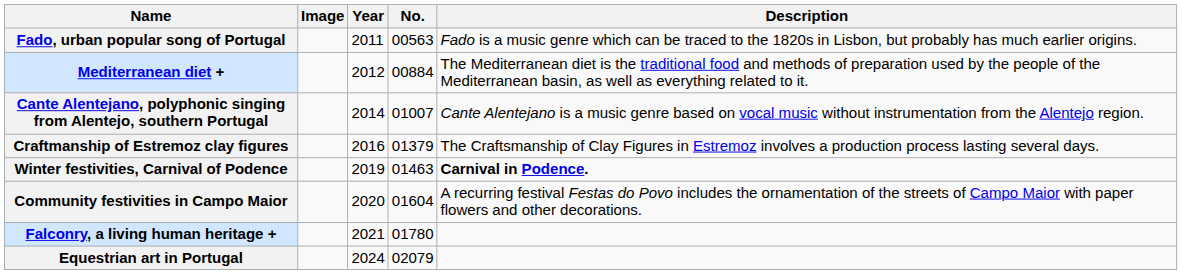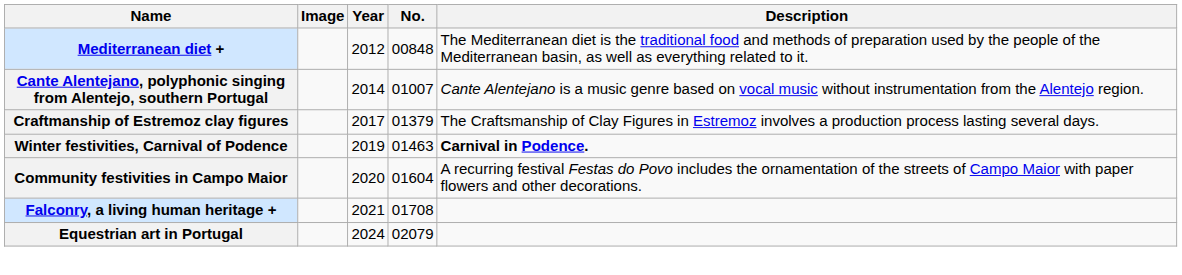 <table class="wikitable sortable plainrowheaders">
 <tr>
 <th style="width:25%">Name</th>
 <th class="unsortable">Image</th>
 <th>Year</th>
 <th>No.</th>
 <th class="unsortable">Description</th>
 </tr>
 <tr>
-<th scope="row"><a href='#'>Fado</a>, urban popular song of Portugal</th>
-<td></td>
-<td>2011</td>
-<td>00563</td>
-<td><em>Fado</em> is a music genre which can be traced to the 1820s in Lisbon, but probably has much earlier origins.</td>
-</tr>
-<tr>
 <th scope="row" style="background:#D0E7FF;"><a href='#'>Mediterranean diet</a> +</th>
 <td></td>
 <td>2012</td>
-<td>00884</td>
+<td>00848</td>
 <td>The Mediterranean diet is the <a href='#'>traditional food</a> and methods of preparation used by the people of the Mediterranean basin, as well as everything related to it.</td>
 </tr>
 <tr>
 <th scope="row"><a href='#'>Cante Alentejano</a>, polyphonic singing from Alentejo, southern Portugal</th>
 <td></td>
 <td>2014</td>
 <td>01007</td>
 <td><em>Cante Alentejano</em> is a music genre based on <a href='#'>vocal music</a> without instrumentation from the <a href='#'>Alentejo</a> region.</td>
 </tr>
 <tr>
 <th scope="row">Craftmanship of Estremoz clay figures</th>
 <td></td>
-<td>2016</td>
+<td>2017</td>
 <td>01379</td>
 <td>The Craftsmanship of Clay Figures in <a href='#'>Estremoz</a> involves a production process lasting several days.</td>
 </tr>
 <tr>
 <th scope="row">Winter festivities, Carnival of Podence</th>
 <td></td>
 <td>2019</td>
 <td>01463</td>
 <td><strong>Carnival in <a href='#'>Podence</a>.</strong></td>
 </tr>
 <tr>
 <th scope="row">Community festivities in Campo Maior</th>
 <td></td>
 <td>2020</td>
 <td>01604</td>
 <td>A recurring festival <em>Festas do Povo</em> includes the ornamentation of the streets of <a href='#'>Campo Maior</a> with paper flowers and other decorations.</td>
 </tr>
 <tr>
 <th scope="row" style="background:#D0E7FF;"><a href='#'>Falconry</a>, a living human heritage +</th>
 <td></td>
 <td>2021</td>
-<td>01780</td>
+<td>01708</td>
 </tr>
 <tr>
 <th scope="row">Equestrian art in Portugal</th>
 <td></td>
 <td>2024</td>
 <td>02079</td>
 <td></td>
 </tr>
 </table>
